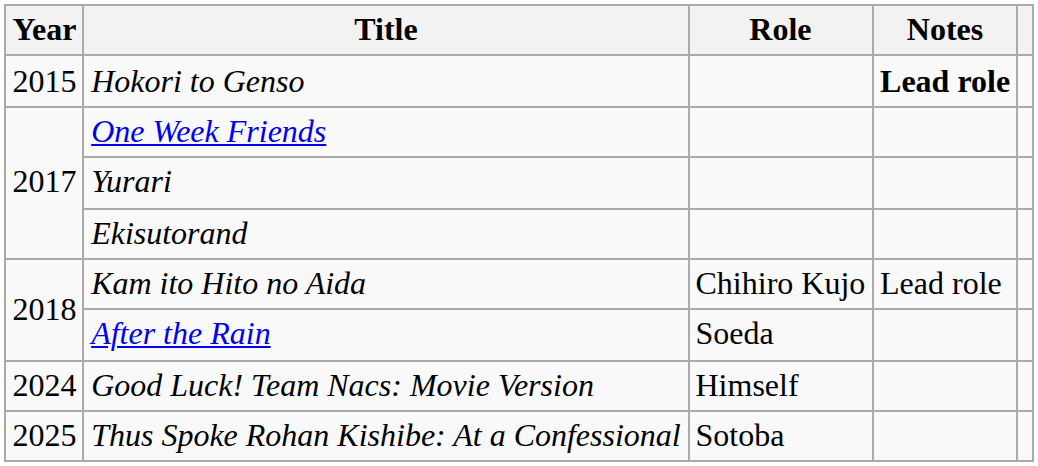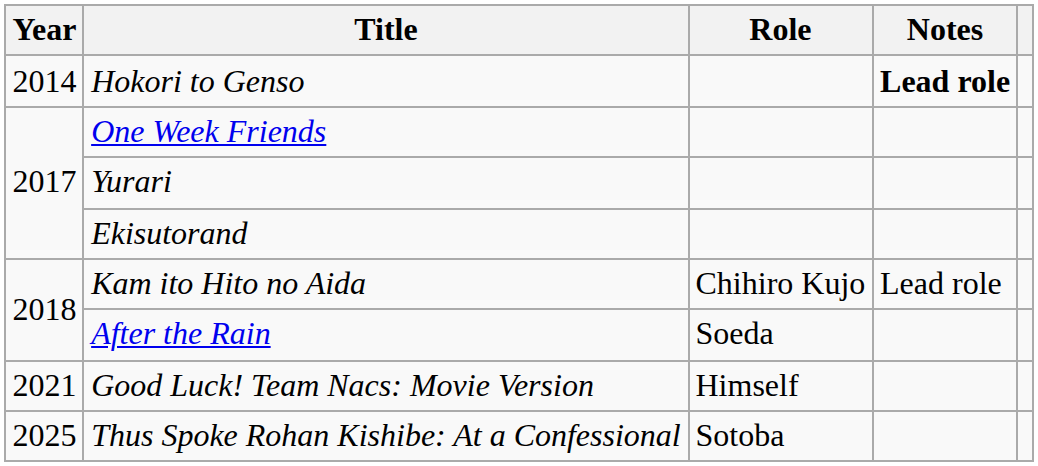 <table class="wikitable sortable">
 <tr>
 <th>Year</th>
 <th>Title</th>
 <th>Role</th>
 <th class="unsortable">Notes</th>
 <th class="unsortable"></th>
 </tr>
 <tr>
-<td>2015</td>
+<td>2014</td>
 <td><em>Hokori to Genso</em></td>
 <td></td>
 <td><strong>Lead role</strong></td>
 <td></td>
 </tr>
 <tr>
 <td rowspan=3>2017</td>
 <td><em><a href='#'>One Week Friends</a></em></td>
 <td></td>
 <td></td>
 <td></td>
 </tr>
 <tr>
 <td><em>Yurari</em></td>
 <td></td>
 <td></td>
 <td></td>
 </tr>
 <tr>
 <td><em>Ekisutorand</em></td>
 <td></td>
 <td></td>
 <td></td>
 </tr>
 <tr>
 <td rowspan=2>2018</td>
 <td><em>Kam ito Hito no Aida</em></td>
 <td>Chihiro Kujo</td>
 <td>Lead role</td>
 <td></td>
 </tr>
 <tr>
 <td><em><a href='#'>After the Rain</a></em></td>
 <td>Soeda</td>
 <td></td>
 <td></td>
 </tr>
 <tr>
-<td>2024</td>
+<td>2021</td>
 <td><em>Good Luck! Team Nacs: Movie Version</em></td>
 <td>Himself</td>
 <td></td>
 <td></td>
 </tr>
 <tr>
 <td>2025</td>
 <td><em>Thus Spoke Rohan Kishibe: At a Confessional</em></td>
 <td>Sotoba</td>
 <td></td>
 <td></td>
 </tr>
 <tr>
 </tr>
 </table>
